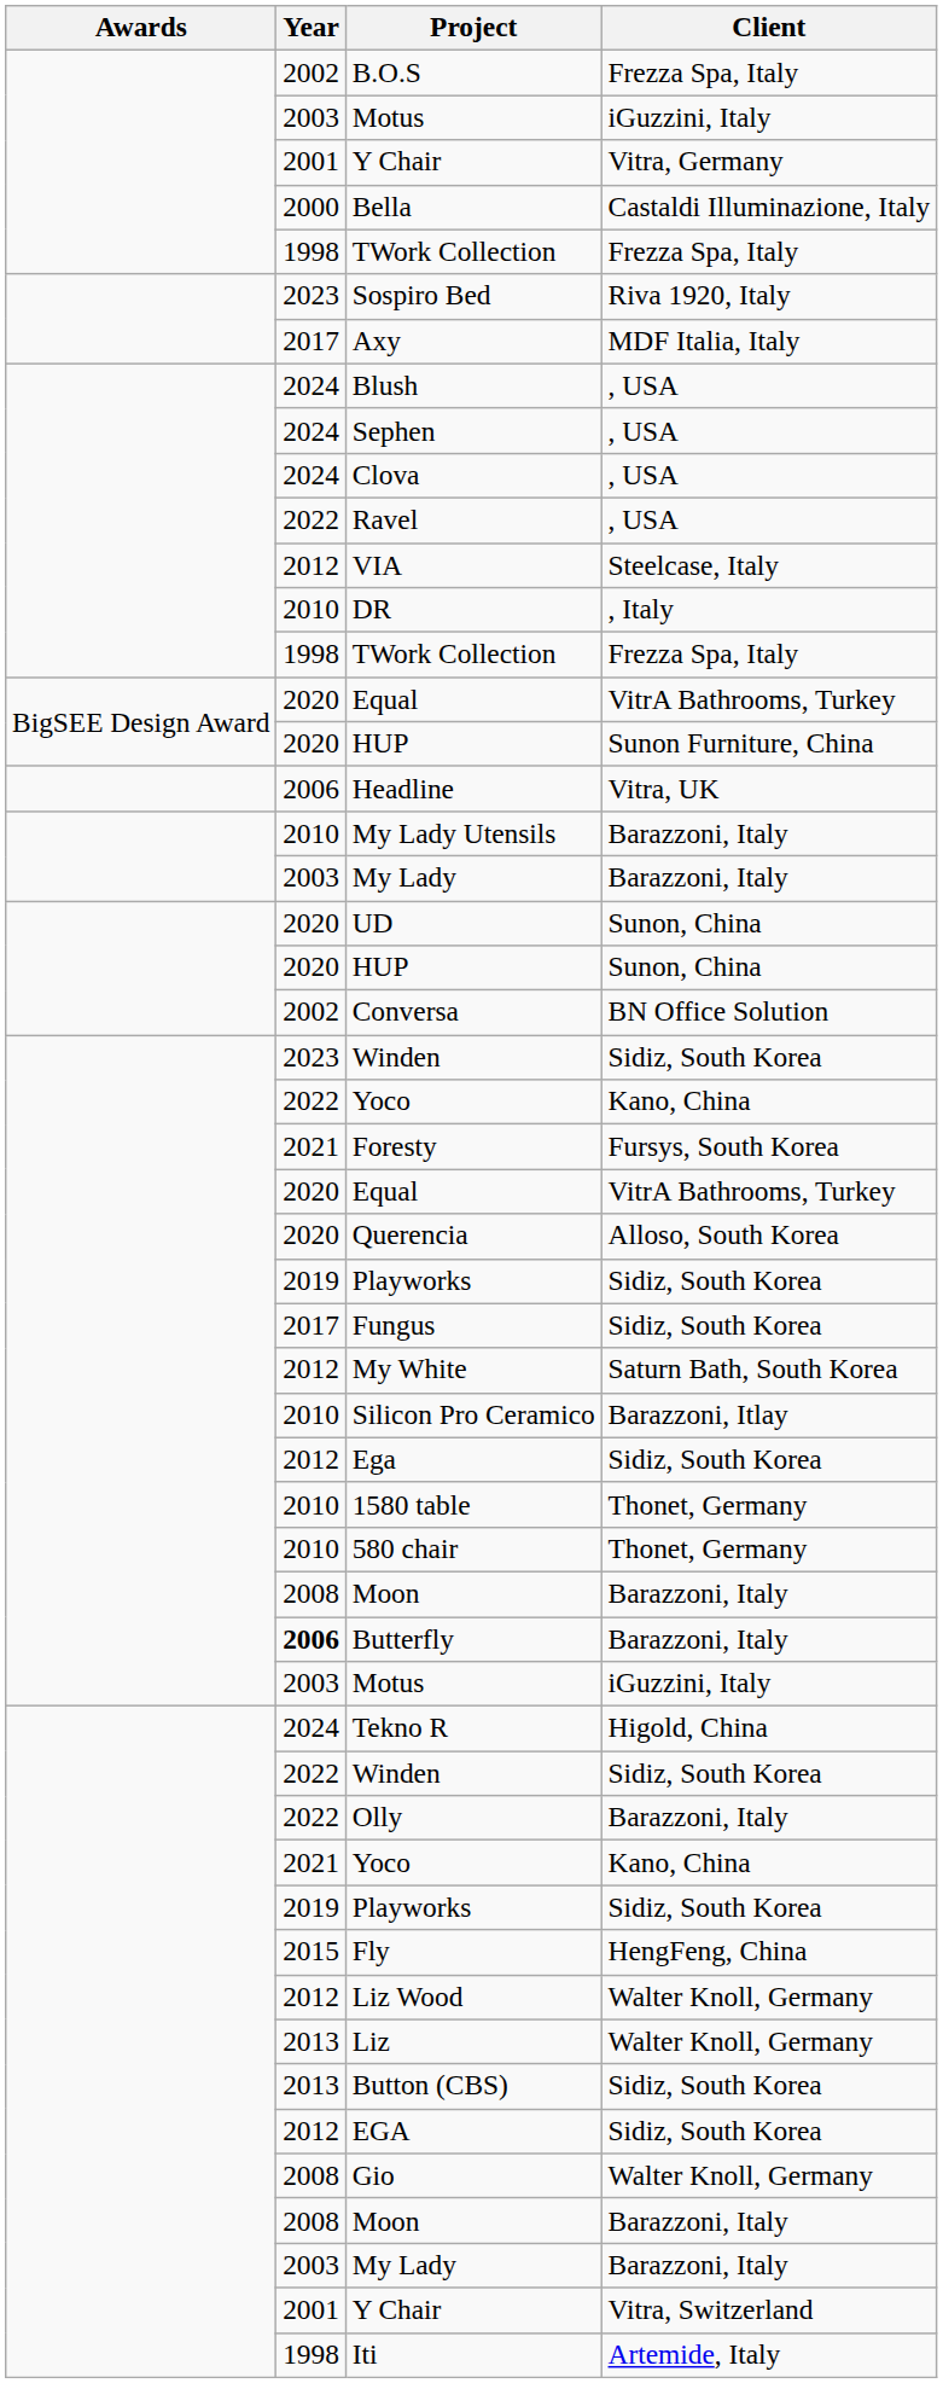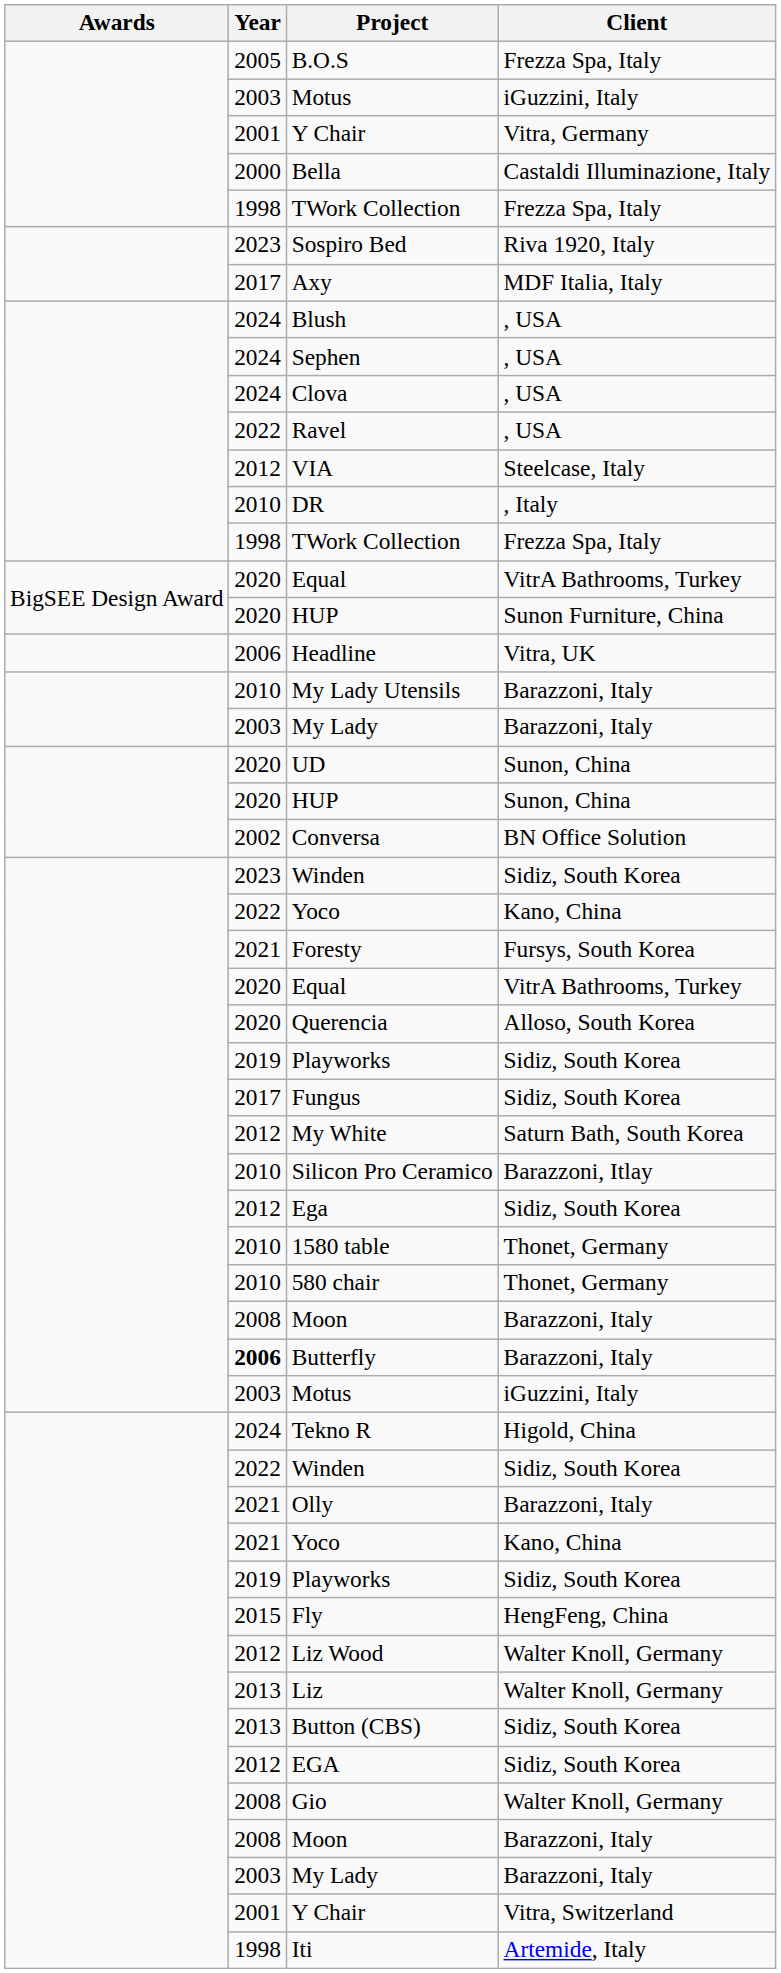 <table class="wikitable">
 <tr>
 <th>Awards</th>
 <th>Year</th>
 <th>Project</th>
 <th>Client</th>
 </tr>
 <tr>
 <td rowspan="5"></td>
-<td>2002</td>
+<td>2005</td>
 <td>B.O.S</td>
 <td>Frezza Spa, Italy</td>
 </tr>
 <tr>
 <td>2003</td>
 <td>Motus</td>
 <td>iGuzzini, Italy</td>
 </tr>
 <tr>
 <td>2001</td>
 <td>Y Chair</td>
 <td>Vitra, Germany</td>
 </tr>
 <tr>
 <td>2000</td>
 <td>Bella</td>
 <td>Castaldi Illuminazione, Italy</td>
 </tr>
 <tr>
 <td>1998</td>
 <td>TWork Collection</td>
 <td>Frezza Spa, Italy</td>
 </tr>
 <tr>
 <td rowspan="2"></td>
 <td>2023</td>
 <td>Sospiro Bed</td>
 <td>Riva 1920, Italy</td>
 </tr>
 <tr>
 <td>2017</td>
 <td>Axy</td>
 <td>MDF Italia, Italy</td>
 </tr>
 <tr>
 <td rowspan="7"></td>
 <td>2024</td>
 <td>Blush</td>
 <td>, USA</td>
 </tr>
 <tr>
 <td>2024</td>
 <td>Sephen</td>
 <td>, USA</td>
 </tr>
 <tr>
 <td>2024</td>
 <td>Clova</td>
 <td>, USA</td>
 </tr>
 <tr>
 <td>2022</td>
 <td>Ravel</td>
 <td>, USA</td>
 </tr>
 <tr>
 <td>2012</td>
 <td>VIA</td>
 <td>Steelcase, Italy</td>
 </tr>
 <tr>
 <td>2010</td>
 <td>DR</td>
 <td>, Italy</td>
 </tr>
 <tr>
 <td>1998</td>
 <td>TWork Collection</td>
 <td>Frezza Spa, Italy</td>
 </tr>
 <tr>
 <td rowspan="2">BigSEE Design Award</td>
 <td>2020</td>
 <td>Equal</td>
 <td>VitrA Bathrooms, Turkey</td>
 </tr>
 <tr>
 <td>2020</td>
 <td>HUP</td>
 <td>Sunon Furniture, China</td>
 </tr>
 <tr>
 <td></td>
 <td>2006</td>
 <td>Headline</td>
 <td>Vitra, UK</td>
 </tr>
 <tr>
 <td rowspan="2"></td>
 <td>2010</td>
 <td>My Lady Utensils</td>
 <td>Barazzoni, Italy</td>
 </tr>
 <tr>
 <td>2003</td>
 <td>My Lady</td>
 <td>Barazzoni, Italy</td>
 </tr>
 <tr>
 <td rowspan="3"></td>
 <td>2020</td>
 <td>UD</td>
 <td>Sunon, China</td>
 </tr>
 <tr>
 <td>2020</td>
 <td>HUP</td>
 <td>Sunon, China</td>
 </tr>
 <tr>
 <td>2002</td>
 <td>Conversa</td>
 <td>BN Office Solution</td>
 </tr>
 <tr>
 <td rowspan="15"></td>
 <td>2023</td>
 <td>Winden</td>
 <td>Sidiz, South Korea</td>
 </tr>
 <tr>
 <td>2022</td>
 <td>Yoco</td>
 <td>Kano, China</td>
 </tr>
 <tr>
 <td>2021</td>
 <td>Foresty</td>
 <td>Fursys, South Korea</td>
 </tr>
 <tr>
 <td>2020</td>
 <td>Equal</td>
 <td>VitrA Bathrooms, Turkey</td>
 </tr>
 <tr>
 <td>2020</td>
 <td>Querencia</td>
 <td>Alloso, South Korea</td>
 </tr>
 <tr>
 <td>2019</td>
 <td>Playworks</td>
 <td>Sidiz, South Korea</td>
 </tr>
 <tr>
 <td>2017</td>
 <td>Fungus</td>
 <td>Sidiz, South Korea</td>
 </tr>
 <tr>
 <td>2012</td>
 <td>My White</td>
 <td>Saturn Bath, South Korea</td>
 </tr>
 <tr>
 <td>2010</td>
 <td>Silicon Pro Ceramico</td>
 <td>Barazzoni, Itlay</td>
 </tr>
 <tr>
 <td>2012</td>
 <td>Ega</td>
 <td>Sidiz, South Korea</td>
 </tr>
 <tr>
 <td>2010</td>
 <td>1580 table</td>
 <td>Thonet, Germany</td>
 </tr>
 <tr>
 <td>2010</td>
 <td>580 chair</td>
 <td>Thonet, Germany</td>
 </tr>
 <tr>
 <td>2008</td>
 <td>Moon</td>
 <td>Barazzoni, Italy</td>
 </tr>
 <tr>
 <td><strong>2006</strong></td>
 <td>Butterfly</td>
 <td>Barazzoni, Italy</td>
 </tr>
 <tr>
 <td>2003</td>
 <td>Motus</td>
 <td>iGuzzini, Italy</td>
 </tr>
 <tr>
 <td rowspan="15"></td>
 <td>2024</td>
 <td>Tekno R</td>
 <td>Higold, China</td>
 </tr>
 <tr>
 <td>2022</td>
 <td>Winden</td>
 <td>Sidiz, South Korea</td>
 </tr>
 <tr>
-<td>2022</td>
+<td>2021</td>
 <td>Olly</td>
 <td>Barazzoni, Italy</td>
 </tr>
 <tr>
 <td>2021</td>
 <td>Yoco</td>
 <td>Kano, China</td>
 </tr>
 <tr>
 <td>2019</td>
 <td>Playworks</td>
 <td>Sidiz, South Korea</td>
 </tr>
 <tr>
 <td>2015</td>
 <td>Fly</td>
 <td>HengFeng, China</td>
 </tr>
 <tr>
 <td>2012</td>
 <td>Liz Wood</td>
 <td>Walter Knoll, Germany</td>
 </tr>
 <tr>
 <td>2013</td>
 <td>Liz</td>
 <td>Walter Knoll, Germany</td>
 </tr>
 <tr>
 <td>2013</td>
 <td>Button (CBS)</td>
 <td>Sidiz, South Korea</td>
 </tr>
 <tr>
 <td>2012</td>
 <td>EGA</td>
 <td>Sidiz, South Korea</td>
 </tr>
 <tr>
 <td>2008</td>
 <td>Gio</td>
 <td>Walter Knoll, Germany</td>
 </tr>
 <tr>
 <td>2008</td>
 <td>Moon</td>
 <td>Barazzoni, Italy</td>
 </tr>
 <tr>
 <td>2003</td>
 <td>My Lady</td>
 <td>Barazzoni, Italy</td>
 </tr>
 <tr>
 <td>2001</td>
 <td>Y Chair</td>
 <td>Vitra, Switzerland</td>
 </tr>
 <tr>
 <td>1998</td>
 <td>Iti</td>
 <td><a href='#'>Artemide</a>, Italy</td>
 </tr>
 </table>
